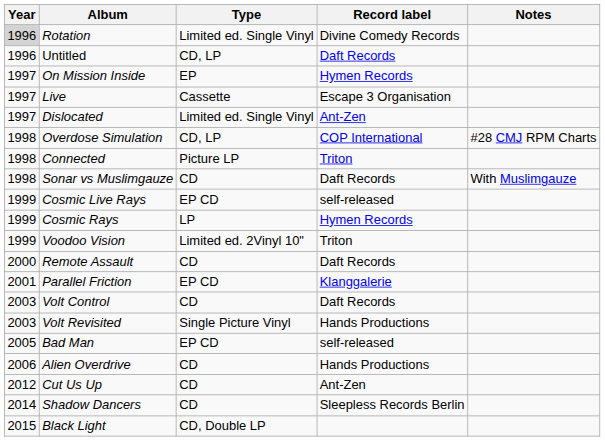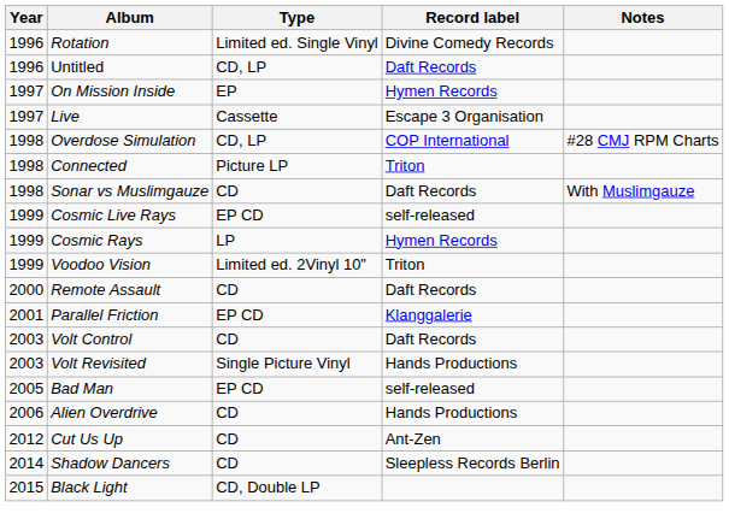 <table class="wikitable">
 <tr>
 <th>Year</th>
 <th>Album</th>
 <th>Type</th>
 <th>Record label</th>
 <th>Notes</th>
 </tr>
 <tr>
-<td style="background: lightgrey;">1996</td>
+<td>1996</td>
 <td><em>Rotation</em></td>
 <td>Limited ed. Single Vinyl</td>
 <td>Divine Comedy Records</td>
 <td></td>
 </tr>
 <tr>
 <td>1996</td>
 <td>Untitled</td>
 <td>CD, LP</td>
 <td><a href='#'>Daft Records</a></td>
 <td></td>
 </tr>
 <tr>
 <td>1997</td>
 <td><em>On Mission Inside</em></td>
 <td>EP</td>
 <td><a href='#'>Hymen Records</a></td>
 <td></td>
 </tr>
 <tr>
 <td>1997</td>
 <td><em>Live</em></td>
 <td>Cassette</td>
 <td>Escape 3 Organisation</td>
-<td></td>
-</tr>
-<tr>
-<td>1997</td>
-<td><em>Dislocated</em></td>
-<td>Limited ed. Single Vinyl</td>
-<td><a href='#'>Ant-Zen</a></td>
 <td></td>
 </tr>
 <tr>
 <td>1998</td>
 <td><em>Overdose Simulation</em></td>
 <td>CD, LP</td>
 <td><a href='#'>COP International</a></td>
 <td>#28 <a href='#'>CMJ</a> RPM Charts</td>
 </tr>
 <tr>
 <td>1998</td>
 <td><em>Connected</em></td>
 <td>Picture LP</td>
 <td><a href='#'>Triton</a></td>
 <td></td>
 </tr>
 <tr>
 <td>1998</td>
 <td><em>Sonar vs Muslimgauze</em></td>
 <td>CD</td>
 <td>Daft Records</td>
 <td>With <a href='#'>Muslimgauze</a></td>
 </tr>
 <tr>
 <td>1999</td>
 <td><em>Cosmic Live Rays</em></td>
 <td>EP CD</td>
 <td>self-released</td>
 <td></td>
 </tr>
 <tr>
 <td>1999</td>
 <td><em>Cosmic Rays</em></td>
 <td>LP</td>
 <td><a href='#'>Hymen Records</a></td>
 <td></td>
 </tr>
 <tr>
 <td>1999</td>
 <td><em>Voodoo Vision</em></td>
 <td>Limited ed. 2Vinyl 10"</td>
 <td>Triton</td>
 <td></td>
 </tr>
 <tr>
 <td>2000</td>
 <td><em>Remote Assault</em></td>
 <td>CD</td>
 <td>Daft Records</td>
 <td></td>
 </tr>
 <tr>
 <td>2001</td>
 <td><em>Parallel Friction</em></td>
 <td>EP CD</td>
 <td><a href='#'>Klanggalerie</a></td>
 <td></td>
 </tr>
 <tr>
 <td>2003</td>
 <td><em>Volt Control</em></td>
 <td>CD</td>
 <td>Daft Records</td>
 <td></td>
 </tr>
 <tr>
 <td>2003</td>
 <td><em>Volt Revisited</em></td>
 <td>Single Picture Vinyl</td>
 <td>Hands Productions</td>
 <td></td>
 </tr>
 <tr>
 <td>2005</td>
 <td><em>Bad Man</em></td>
 <td>EP CD</td>
 <td>self-released</td>
 <td></td>
 </tr>
 <tr>
 <td>2006</td>
 <td><em>Alien Overdrive</em></td>
 <td>CD</td>
 <td>Hands Productions</td>
 <td></td>
 </tr>
 <tr>
 <td>2012</td>
 <td><em>Cut Us Up</em></td>
 <td>CD</td>
 <td>Ant-Zen</td>
 <td></td>
 </tr>
 <tr>
 <td>2014</td>
 <td><em>Shadow Dancers</em></td>
 <td>CD</td>
 <td>Sleepless Records Berlin</td>
 <td></td>
 </tr>
 <tr>
 <td>2015</td>
 <td><em>Black Light</em></td>
 <td>CD, Double LP</td>
 <td></td>
 </tr>
 </table>
